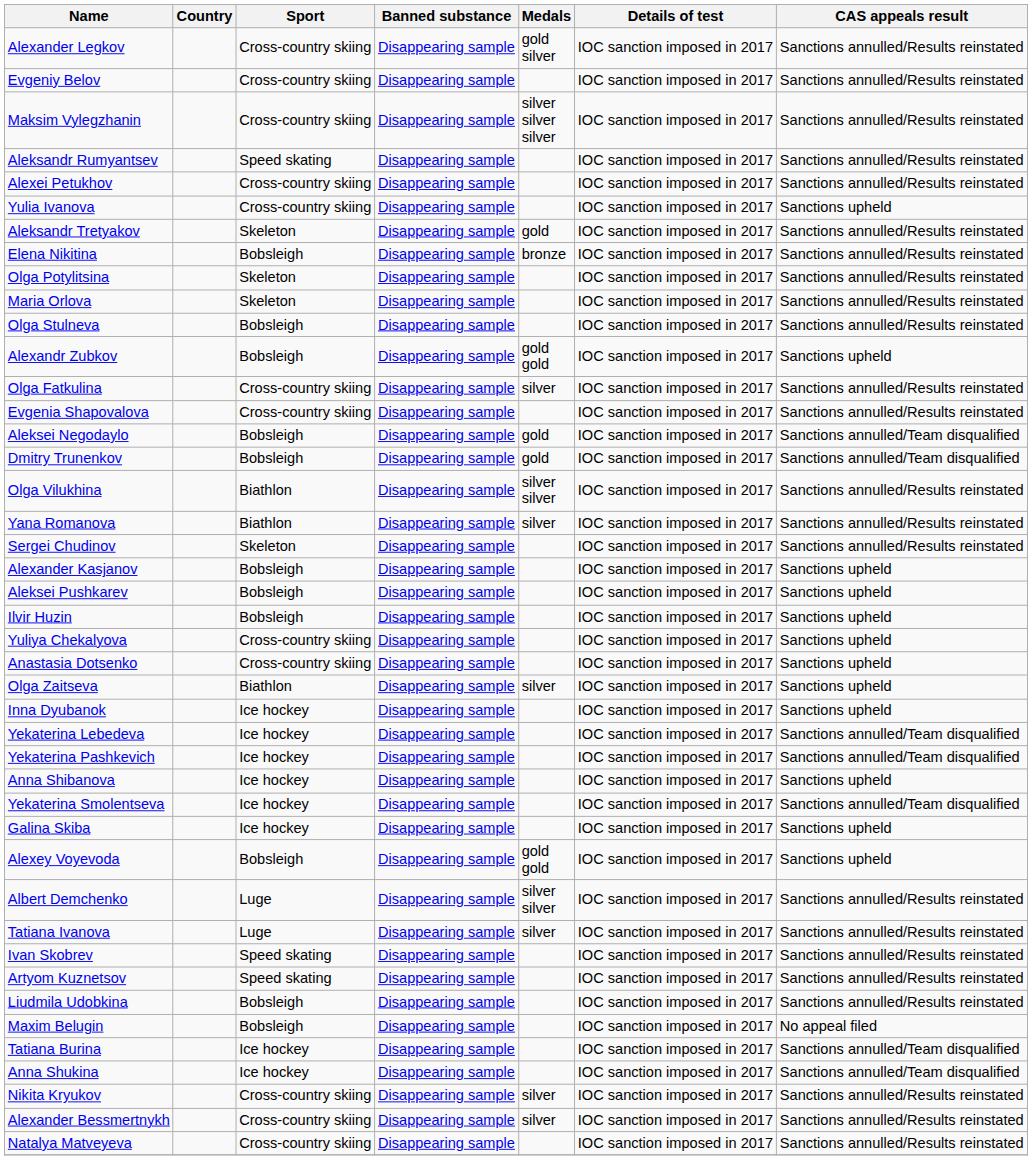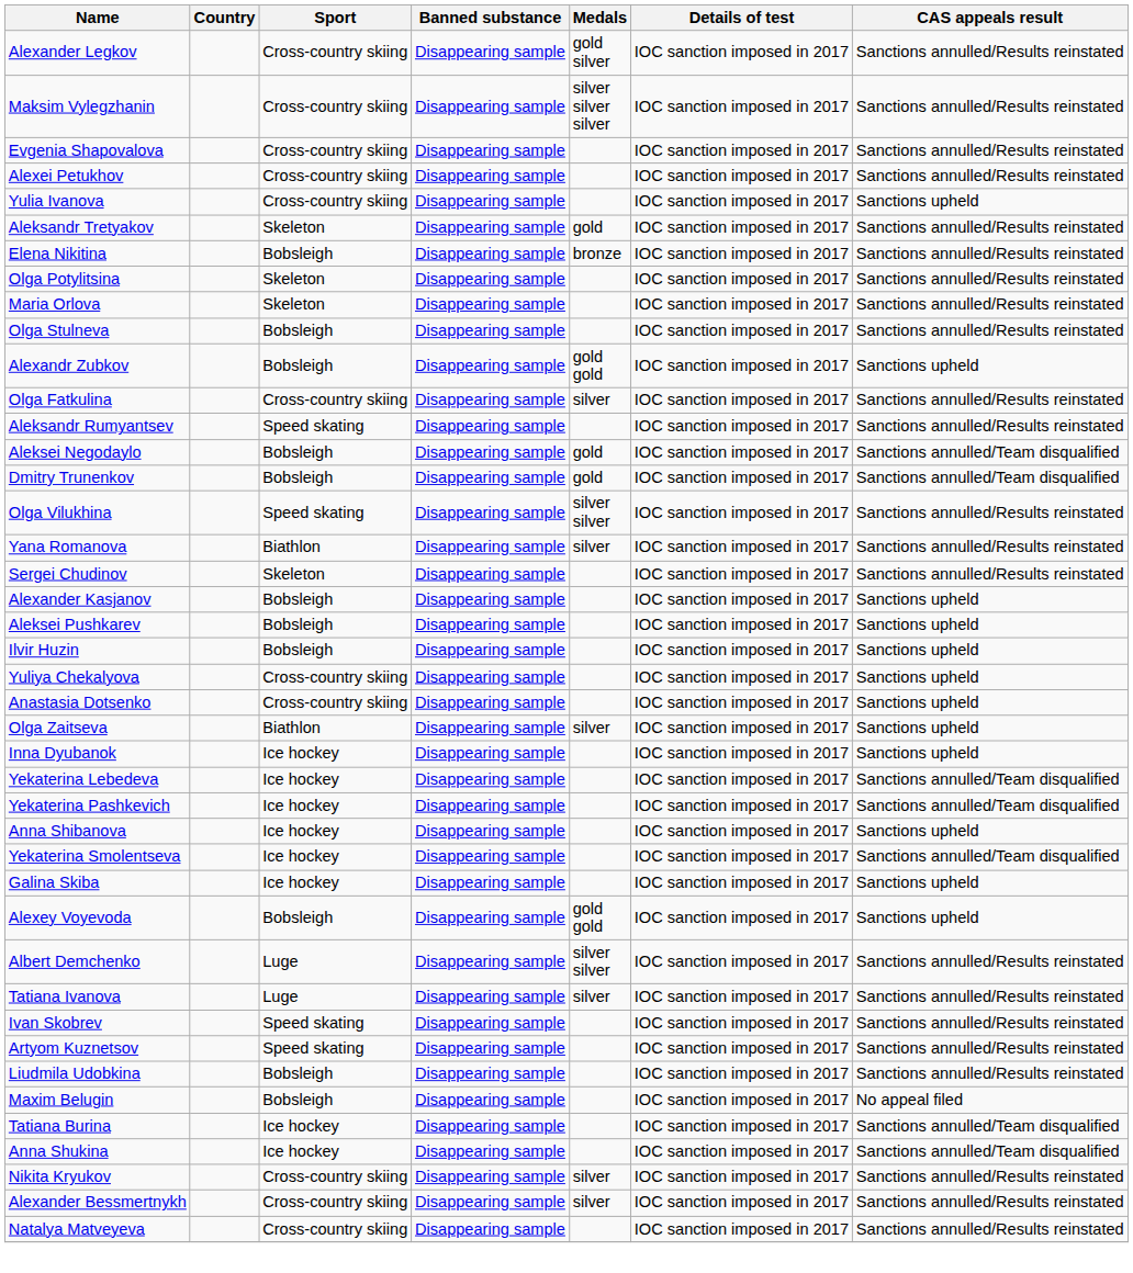 <table class="wikitable sortable" style="font-size:98%;">
 <tr>
 <th>Name</th>
 <th>Country</th>
 <th>Sport</th>
 <th>Banned substance</th>
 <th>Medals</th>
 <th>Details of test</th>
 <th>CAS appeals result</th>
 </tr>
 <tr>
 <td><a href='#'>Alexander Legkov</a></td>
 <td></td>
 <td>Cross-country skiing</td>
 <td><a href='#'>Disappearing sample</a></td>
 <td> gold <br> silver</td>
 <td>IOC sanction imposed in 2017</td>
 <td>Sanctions annulled/Results reinstated</td>
 </tr>
 <tr>
-<td><a href='#'>Evgeniy Belov</a></td>
-<td></td>
-<td>Cross-country skiing</td>
-<td><a href='#'>Disappearing sample</a></td>
-<td></td>
-<td>IOC sanction imposed in 2017</td>
-<td>Sanctions annulled/Results reinstated</td>
-</tr>
-<tr>
 <td><a href='#'>Maksim Vylegzhanin</a></td>
 <td></td>
 <td>Cross-country skiing</td>
 <td><a href='#'>Disappearing sample</a></td>
 <td> silver<br> silver <br> silver</td>
 <td>IOC sanction imposed in 2017</td>
 <td>Sanctions annulled/Results reinstated</td>
 </tr>
 <tr>
-<td><a href='#'>Aleksandr Rumyantsev</a></td>
+<td><a href='#'>Evgenia Shapovalova</a></td>
 <td></td>
-<td>Speed skating</td>
+<td>Cross-country skiing</td>
 <td><a href='#'>Disappearing sample</a></td>
 <td></td>
 <td>IOC sanction imposed in 2017</td>
 <td>Sanctions annulled/Results reinstated</td>
 </tr>
 <tr>
 <td><a href='#'>Alexei Petukhov</a></td>
 <td></td>
 <td>Cross-country skiing</td>
 <td><a href='#'>Disappearing sample</a></td>
 <td></td>
 <td>IOC sanction imposed in 2017</td>
 <td>Sanctions annulled/Results reinstated</td>
 </tr>
 <tr>
 <td><a href='#'>Yulia Ivanova</a></td>
 <td></td>
 <td>Cross-country skiing</td>
 <td><a href='#'>Disappearing sample</a></td>
 <td></td>
 <td>IOC sanction imposed in 2017</td>
 <td>Sanctions upheld</td>
 </tr>
 <tr>
 <td><a href='#'>Aleksandr Tretyakov</a></td>
 <td></td>
 <td>Skeleton</td>
 <td><a href='#'>Disappearing sample</a></td>
 <td> gold</td>
 <td>IOC sanction imposed in 2017</td>
 <td>Sanctions annulled/Results reinstated</td>
 </tr>
 <tr>
 <td><a href='#'>Elena Nikitina</a></td>
 <td></td>
 <td>Bobsleigh</td>
 <td><a href='#'>Disappearing sample</a></td>
 <td> bronze</td>
 <td>IOC sanction imposed in 2017</td>
 <td>Sanctions annulled/Results reinstated</td>
 </tr>
 <tr>
 <td><a href='#'>Olga Potylitsina</a></td>
 <td></td>
 <td>Skeleton</td>
 <td><a href='#'>Disappearing sample</a></td>
 <td></td>
 <td>IOC sanction imposed in 2017</td>
 <td>Sanctions annulled/Results reinstated</td>
 </tr>
 <tr>
 <td><a href='#'>Maria Orlova</a></td>
 <td></td>
 <td>Skeleton</td>
 <td><a href='#'>Disappearing sample</a></td>
 <td></td>
 <td>IOC sanction imposed in 2017</td>
 <td>Sanctions annulled/Results reinstated</td>
 </tr>
 <tr>
 <td><a href='#'>Olga Stulneva</a></td>
 <td></td>
 <td>Bobsleigh</td>
 <td><a href='#'>Disappearing sample</a></td>
 <td></td>
 <td>IOC sanction imposed in 2017</td>
 <td>Sanctions annulled/Results reinstated</td>
 </tr>
 <tr>
 <td><a href='#'>Alexandr Zubkov</a></td>
 <td></td>
 <td>Bobsleigh</td>
 <td><a href='#'>Disappearing sample</a></td>
 <td> gold <br> gold</td>
 <td>IOC sanction imposed in 2017</td>
 <td>Sanctions upheld</td>
 </tr>
 <tr>
 <td><a href='#'>Olga Fatkulina</a></td>
 <td></td>
 <td>Cross-country skiing</td>
 <td><a href='#'>Disappearing sample</a></td>
 <td> silver</td>
 <td>IOC sanction imposed in 2017</td>
 <td>Sanctions annulled/Results reinstated</td>
 </tr>
 <tr>
-<td><a href='#'>Evgenia Shapovalova</a></td>
+<td><a href='#'>Aleksandr Rumyantsev</a></td>
 <td></td>
-<td>Cross-country skiing</td>
+<td>Speed skating</td>
 <td><a href='#'>Disappearing sample</a></td>
 <td></td>
 <td>IOC sanction imposed in 2017</td>
 <td>Sanctions annulled/Results reinstated</td>
 </tr>
 <tr>
 <td><a href='#'>Aleksei Negodaylo</a></td>
 <td></td>
 <td>Bobsleigh</td>
 <td><a href='#'>Disappearing sample</a></td>
 <td> gold</td>
 <td>IOC sanction imposed in 2017</td>
 <td>Sanctions annulled/Team disqualified</td>
 </tr>
 <tr>
 <td><a href='#'>Dmitry Trunenkov</a></td>
 <td></td>
 <td>Bobsleigh</td>
 <td><a href='#'>Disappearing sample</a></td>
 <td> gold</td>
 <td>IOC sanction imposed in 2017</td>
 <td>Sanctions annulled/Team disqualified</td>
 </tr>
 <tr>
 <td><a href='#'>Olga Vilukhina</a></td>
 <td></td>
-<td>Biathlon</td>
+<td>Speed skating</td>
 <td><a href='#'>Disappearing sample</a></td>
 <td> silver <br> silver</td>
 <td>IOC sanction imposed in 2017</td>
 <td>Sanctions annulled/Results reinstated</td>
 </tr>
 <tr>
 <td><a href='#'>Yana Romanova</a></td>
 <td></td>
 <td>Biathlon</td>
 <td><a href='#'>Disappearing sample</a></td>
 <td> silver</td>
 <td>IOC sanction imposed in 2017</td>
 <td>Sanctions annulled/Results reinstated</td>
 </tr>
 <tr>
 <td><a href='#'>Sergei Chudinov</a></td>
 <td></td>
 <td>Skeleton</td>
 <td><a href='#'>Disappearing sample</a></td>
 <td></td>
 <td>IOC sanction imposed in 2017</td>
 <td>Sanctions annulled/Results reinstated</td>
 </tr>
 <tr>
 <td><a href='#'>Alexander Kasjanov</a></td>
 <td></td>
 <td>Bobsleigh</td>
 <td><a href='#'>Disappearing sample</a></td>
 <td></td>
 <td>IOC sanction imposed in 2017</td>
 <td>Sanctions upheld</td>
 </tr>
 <tr>
 <td><a href='#'>Aleksei Pushkarev</a></td>
 <td></td>
 <td>Bobsleigh</td>
 <td><a href='#'>Disappearing sample</a></td>
 <td></td>
 <td>IOC sanction imposed in 2017</td>
 <td>Sanctions upheld</td>
 </tr>
 <tr>
 <td><a href='#'>Ilvir Huzin</a></td>
 <td></td>
 <td>Bobsleigh</td>
 <td><a href='#'>Disappearing sample</a></td>
 <td></td>
 <td>IOC sanction imposed in 2017</td>
 <td>Sanctions upheld</td>
 </tr>
 <tr>
 <td><a href='#'>Yuliya Chekalyova</a></td>
 <td></td>
 <td>Cross-country skiing</td>
 <td><a href='#'>Disappearing sample</a></td>
 <td></td>
 <td>IOC sanction imposed in 2017</td>
 <td>Sanctions upheld</td>
 </tr>
 <tr>
 <td><a href='#'>Anastasia Dotsenko</a></td>
 <td></td>
 <td>Cross-country skiing</td>
 <td><a href='#'>Disappearing sample</a></td>
 <td></td>
 <td>IOC sanction imposed in 2017</td>
 <td>Sanctions upheld</td>
 </tr>
 <tr>
 <td><a href='#'>Olga Zaitseva</a></td>
 <td></td>
 <td>Biathlon</td>
 <td><a href='#'>Disappearing sample</a></td>
 <td> silver</td>
 <td>IOC sanction imposed in 2017</td>
 <td>Sanctions upheld</td>
 </tr>
 <tr>
 <td><a href='#'>Inna Dyubanok</a></td>
 <td></td>
 <td>Ice hockey</td>
 <td><a href='#'>Disappearing sample</a></td>
 <td></td>
 <td>IOC sanction imposed in 2017</td>
 <td>Sanctions upheld</td>
 </tr>
 <tr>
 <td><a href='#'>Yekaterina Lebedeva</a></td>
 <td></td>
 <td>Ice hockey</td>
 <td><a href='#'>Disappearing sample</a></td>
 <td></td>
 <td>IOC sanction imposed in 2017</td>
 <td>Sanctions annulled/Team disqualified</td>
 </tr>
 <tr>
 <td><a href='#'>Yekaterina Pashkevich</a></td>
 <td></td>
 <td>Ice hockey</td>
 <td><a href='#'>Disappearing sample</a></td>
 <td></td>
 <td>IOC sanction imposed in 2017</td>
 <td>Sanctions annulled/Team disqualified</td>
 </tr>
 <tr>
 <td><a href='#'>Anna Shibanova</a></td>
 <td></td>
 <td>Ice hockey</td>
 <td><a href='#'>Disappearing sample</a></td>
 <td></td>
 <td>IOC sanction imposed in 2017</td>
 <td>Sanctions upheld</td>
 </tr>
 <tr>
 <td><a href='#'>Yekaterina Smolentseva</a></td>
 <td></td>
 <td>Ice hockey</td>
 <td><a href='#'>Disappearing sample</a></td>
 <td></td>
 <td>IOC sanction imposed in 2017</td>
 <td>Sanctions annulled/Team disqualified</td>
 </tr>
 <tr>
 <td><a href='#'>Galina Skiba</a></td>
 <td></td>
 <td>Ice hockey</td>
 <td><a href='#'>Disappearing sample</a></td>
 <td></td>
 <td>IOC sanction imposed in 2017</td>
 <td>Sanctions upheld</td>
 </tr>
 <tr>
 <td><a href='#'>Alexey Voyevoda</a></td>
 <td></td>
 <td>Bobsleigh</td>
 <td><a href='#'>Disappearing sample</a></td>
 <td> gold <br> gold</td>
 <td>IOC sanction imposed in 2017</td>
 <td>Sanctions upheld</td>
 </tr>
 <tr>
 <td><a href='#'>Albert Demchenko</a></td>
 <td></td>
 <td>Luge</td>
 <td><a href='#'>Disappearing sample</a></td>
 <td> silver <br> silver</td>
 <td>IOC sanction imposed in 2017</td>
 <td>Sanctions annulled/Results reinstated</td>
 </tr>
 <tr>
 <td><a href='#'>Tatiana Ivanova</a></td>
 <td></td>
 <td>Luge</td>
 <td><a href='#'>Disappearing sample</a></td>
 <td> silver</td>
 <td>IOC sanction imposed in 2017</td>
 <td>Sanctions annulled/Results reinstated</td>
 </tr>
 <tr>
 <td><a href='#'>Ivan Skobrev</a></td>
 <td></td>
 <td>Speed skating</td>
 <td><a href='#'>Disappearing sample</a></td>
 <td></td>
 <td>IOC sanction imposed in 2017</td>
 <td>Sanctions annulled/Results reinstated</td>
 </tr>
 <tr>
 <td><a href='#'>Artyom Kuznetsov</a></td>
 <td></td>
 <td>Speed skating</td>
 <td><a href='#'>Disappearing sample</a></td>
 <td></td>
 <td>IOC sanction imposed in 2017</td>
 <td>Sanctions annulled/Results reinstated</td>
 </tr>
 <tr>
 <td><a href='#'>Liudmila Udobkina</a></td>
 <td></td>
 <td>Bobsleigh</td>
 <td><a href='#'>Disappearing sample</a></td>
 <td></td>
 <td>IOC sanction imposed in 2017</td>
 <td>Sanctions annulled/Results reinstated</td>
 </tr>
 <tr>
 <td><a href='#'>Maxim Belugin</a></td>
 <td></td>
 <td>Bobsleigh</td>
 <td><a href='#'>Disappearing sample</a></td>
 <td></td>
 <td>IOC sanction imposed in 2017</td>
 <td>No appeal filed</td>
 </tr>
 <tr>
 <td><a href='#'>Tatiana Burina</a></td>
 <td></td>
 <td>Ice hockey</td>
 <td><a href='#'>Disappearing sample</a></td>
 <td></td>
 <td>IOC sanction imposed in 2017</td>
 <td>Sanctions annulled/Team disqualified</td>
 </tr>
 <tr>
 <td><a href='#'>Anna Shukina</a></td>
 <td></td>
 <td>Ice hockey</td>
 <td><a href='#'>Disappearing sample</a></td>
 <td></td>
 <td>IOC sanction imposed in 2017</td>
 <td>Sanctions annulled/Team disqualified</td>
 </tr>
 <tr>
 <td><a href='#'>Nikita Kryukov</a></td>
 <td></td>
 <td>Cross-country skiing</td>
 <td><a href='#'>Disappearing sample</a></td>
 <td> silver</td>
 <td>IOC sanction imposed in 2017</td>
 <td>Sanctions annulled/Results reinstated</td>
 </tr>
 <tr>
 <td><a href='#'>Alexander Bessmertnykh</a></td>
 <td></td>
 <td>Cross-country skiing</td>
 <td><a href='#'>Disappearing sample</a></td>
 <td> silver</td>
 <td>IOC sanction imposed in 2017</td>
 <td>Sanctions annulled/Results reinstated</td>
 </tr>
 <tr>
 <td><a href='#'>Natalya Matveyeva</a></td>
 <td></td>
 <td>Cross-country skiing</td>
 <td><a href='#'>Disappearing sample</a></td>
 <td></td>
 <td>IOC sanction imposed in 2017</td>
 <td>Sanctions annulled/Results reinstated</td>
 </tr>
 <tr>
 </tr>
 </table>
